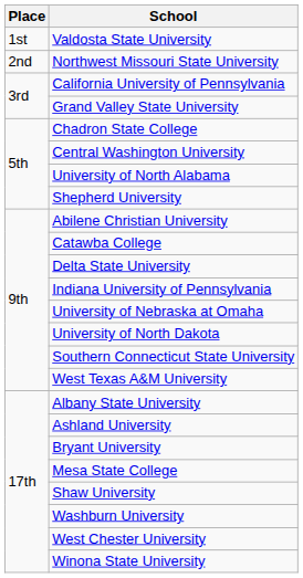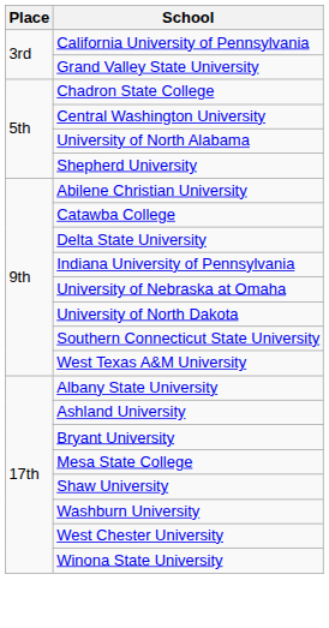 <table class="wikitable">
 <tr>
 <th>Place</th>
 <th>School</th>
-</tr>
-<tr>
-<td>1st</td>
-<td><a href='#'>Valdosta State University</a></td>
-</tr>
-<tr>
-<td>2nd</td>
-<td><a href='#'>Northwest Missouri State University</a></td>
 </tr>
 <tr>
 <td rowspan="2">3rd</td>
 <td><a href='#'>California University of Pennsylvania</a></td>
 </tr>
 <tr>
 <td><a href='#'>Grand Valley State University</a></td>
 </tr>
 <tr>
 <td rowspan="4">5th</td>
 <td><a href='#'>Chadron State College</a></td>
 </tr>
 <tr>
 <td><a href='#'>Central Washington University</a></td>
 </tr>
 <tr>
 <td><a href='#'>University of North Alabama</a></td>
 </tr>
 <tr>
 <td><a href='#'>Shepherd University</a></td>
 </tr>
 <tr>
 <td rowspan="8">9th</td>
 <td><a href='#'>Abilene Christian University</a></td>
 </tr>
 <tr>
 <td><a href='#'>Catawba College</a></td>
 </tr>
 <tr>
 <td><a href='#'>Delta State University</a></td>
 </tr>
 <tr>
 <td><a href='#'>Indiana University of Pennsylvania</a></td>
 </tr>
 <tr>
 <td><a href='#'>University of Nebraska at Omaha</a></td>
 </tr>
 <tr>
 <td><a href='#'>University of North Dakota</a></td>
 </tr>
 <tr>
 <td><a href='#'>Southern Connecticut State University</a></td>
 </tr>
 <tr>
 <td><a href='#'>West Texas A&M University</a></td>
 </tr>
 <tr>
 <td rowspan="8">17th</td>
 <td><a href='#'>Albany State University</a></td>
 </tr>
 <tr>
 <td><a href='#'>Ashland University</a></td>
 </tr>
 <tr>
 <td><a href='#'>Bryant University</a></td>
 </tr>
 <tr>
 <td><a href='#'>Mesa State College</a></td>
 </tr>
 <tr>
 <td><a href='#'>Shaw University</a></td>
 </tr>
 <tr>
 <td><a href='#'>Washburn University</a></td>
 </tr>
 <tr>
 <td><a href='#'>West Chester University</a></td>
 </tr>
 <tr>
 <td><a href='#'>Winona State University</a></td>
 </tr>
 </table>
